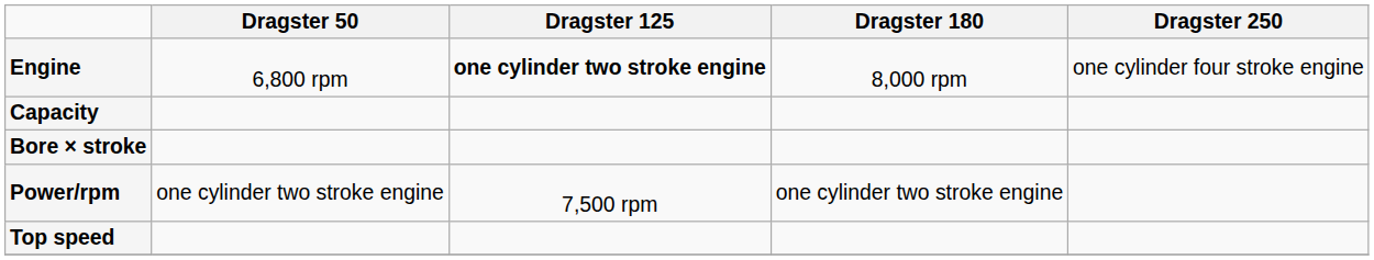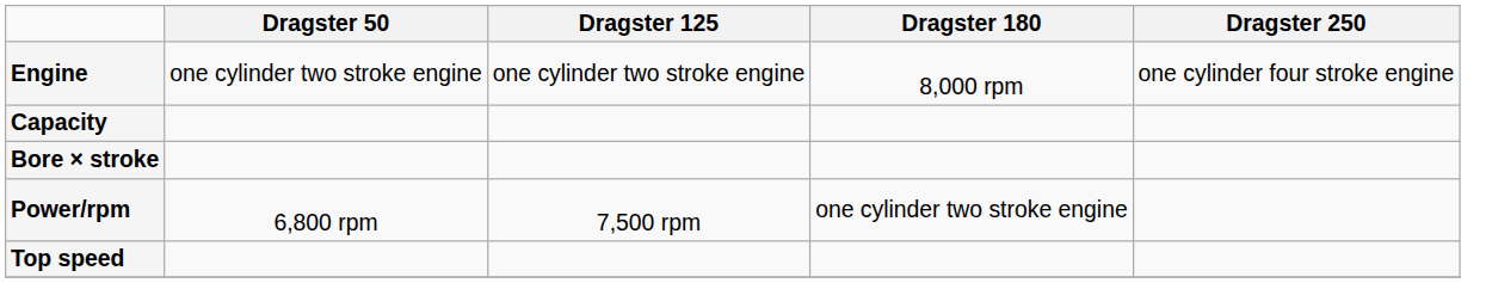 <table class="wikitable">
 <tr class="hintergrundfarbe5">
 <td></td>
 <th>Dragster 50</th>
 <th>Dragster 125</th>
 <th>Dragster 180</th>
 <th>Dragster 250</th>
 </tr>
 <tr align="center">
 <td align="left" style="background:#F5F5F5"><strong>Engine</strong></td>
-<td><br>6,800 rpm</td>
-<td><strong>one cylinder two stroke engine</strong></td>
+<td>one cylinder two stroke engine</td>
+<td>one cylinder two stroke engine</td>
 <td><br>8,000 rpm</td>
 <td>one cylinder four stroke engine</td>
 </tr>
 <tr align="center">
 <td align="left" style="background:#F5F5F5"><strong>Capacity</strong></td>
 <td></td>
 <td></td>
 <td></td>
 <td></td>
 </tr>
 <tr align="center">
 <td align="left" style="background:#F5F5F5"><strong>Bore × stroke</strong></td>
 <td></td>
 <td></td>
 <td></td>
 <td></td>
 </tr>
 <tr align="center">
 <td align="left" style="background:#F5F5F5"><strong>Power/rpm</strong></td>
-<td>one cylinder two stroke engine</td>
+<td><br>6,800 rpm</td>
 <td><br>7,500 rpm</td>
 <td>one cylinder two stroke engine</td>
 <td></td>
 </tr>
 <tr align="center">
 <td align="left" style="background:#F5F5F5"><strong>Top speed</strong></td>
 <td></td>
 <td></td>
 <td></td>
 <td></td>
 </tr>
 <tr align="center">
 </tr>
 </table>
